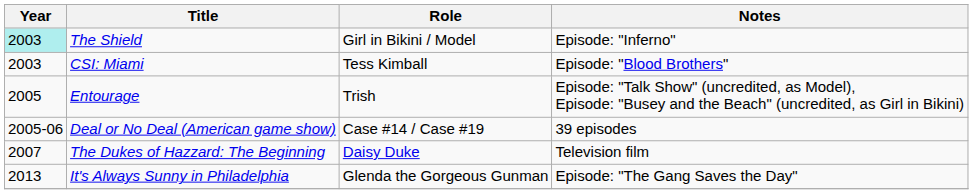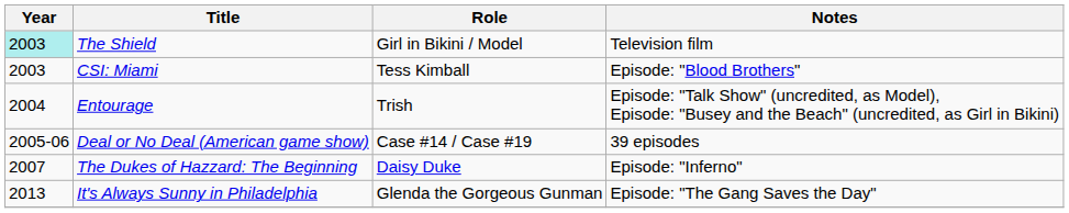 <table class="wikitable sortable">
 <tr>
 <th>Year</th>
 <th>Title</th>
 <th>Role</th>
 <th class="unsortable">Notes</th>
 </tr>
 <tr>
 <td style="background: paleturquoise;">2003</td>
 <td><em><a href='#'>The Shield</a></em></td>
 <td>Girl in Bikini / Model</td>
-<td>Episode: "Inferno"</td>
+<td>Television film</td>
 </tr>
 <tr>
 <td>2003</td>
 <td><em><a href='#'>CSI: Miami</a></em></td>
 <td>Tess Kimball</td>
 <td>Episode: "<a href='#'>Blood Brothers</a>"</td>
 </tr>
 <tr>
-<td>2005</td>
+<td>2004</td>
 <td><em><a href='#'>Entourage</a></em></td>
 <td>Trish</td>
 <td>Episode: "Talk Show" (uncredited, as Model),<br>Episode: "Busey and the Beach" (uncredited, as Girl in Bikini)</td>
 </tr>
 <tr>
 <td>2005-06</td>
 <td><em><a href='#'>Deal or No Deal (American game show)</a></em></td>
 <td>Case #14 / Case #19</td>
 <td>39 episodes</td>
 </tr>
 <tr>
 <td>2007</td>
 <td><em><a href='#'>The Dukes of Hazzard: The Beginning</a></em></td>
 <td><a href='#'>Daisy Duke</a></td>
-<td>Television film</td>
+<td>Episode: "Inferno"</td>
 </tr>
 <tr>
 <td>2013</td>
 <td><em><a href='#'>It's Always Sunny in Philadelphia</a></em></td>
 <td>Glenda the Gorgeous Gunman</td>
 <td>Episode: "The Gang Saves the Day"</td>
 </tr>
 <tr>
 </tr>
 </table>
